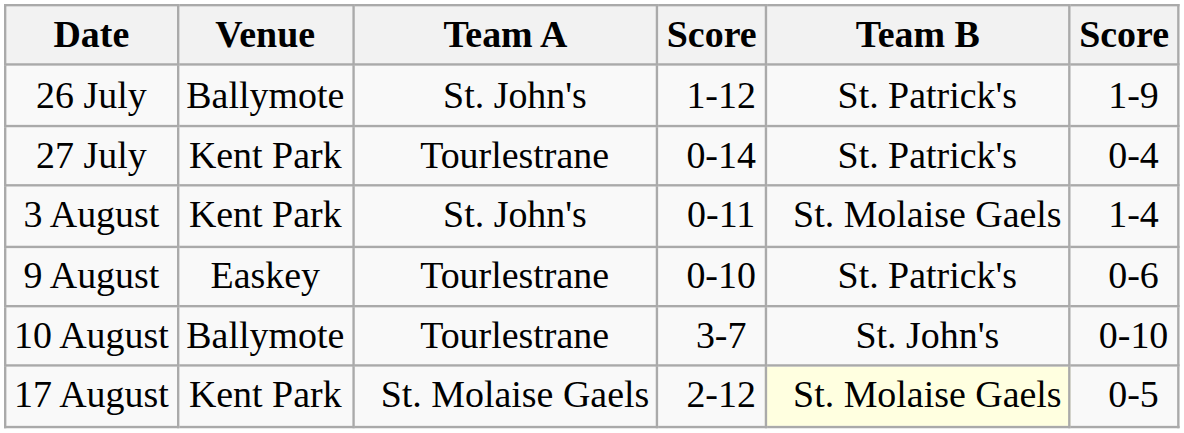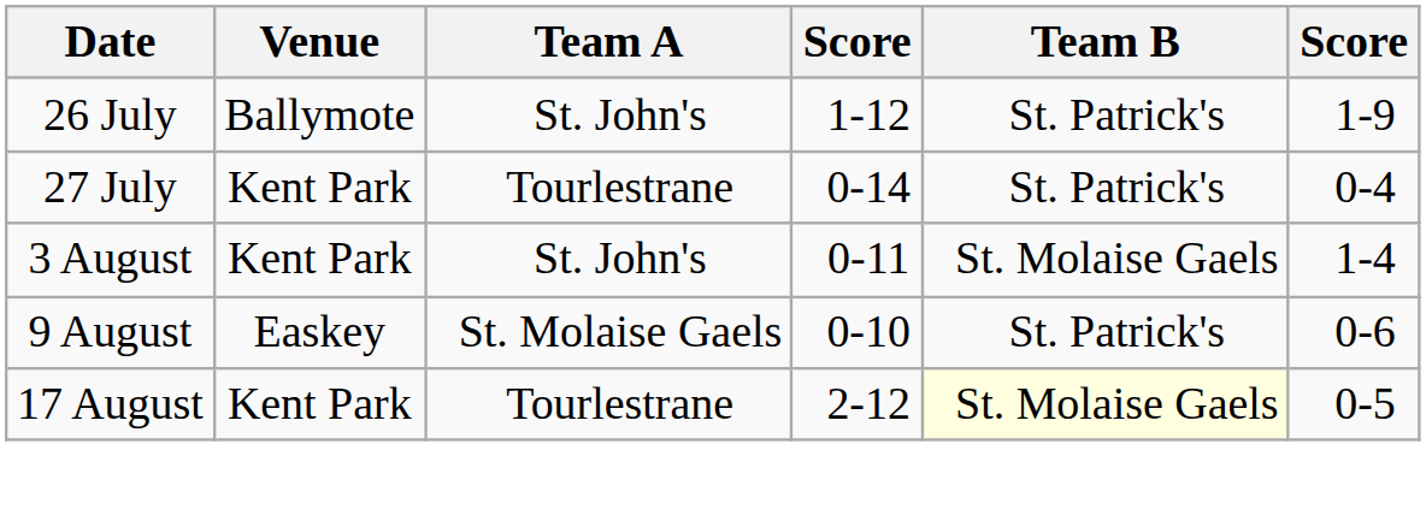 <table class="wikitable">
 <tr>
 <th>Date</th>
 <th>Venue</th>
 <th>Team A</th>
 <th>Score</th>
 <th>Team B</th>
 <th>Score</th>
 </tr>
 <tr align="center">
 <td>26 July</td>
 <td>Ballymote</td>
 <td>  St. John's</td>
 <td>  1-12</td>
 <td>  St. Patrick's</td>
 <td>  1-9</td>
 </tr>
 <tr align="center">
 <td>27 July</td>
 <td>Kent Park</td>
 <td>  Tourlestrane</td>
 <td>  0-14</td>
 <td>  St. Patrick's</td>
 <td>  0-4</td>
 </tr>
 <tr align="center">
 <td>3 August</td>
 <td>Kent Park</td>
 <td>  St. John's</td>
 <td>  0-11</td>
 <td>  St. Molaise Gaels</td>
 <td>  1-4</td>
 </tr>
 <tr align="center">
 <td>9 August</td>
 <td>Easkey</td>
-<td>  Tourlestrane</td>
+<td>  St. Molaise Gaels</td>
 <td>  0-10</td>
 <td>  St. Patrick's</td>
 <td>  0-6</td>
 </tr>
 <tr align="center">
-<td>10 August</td>
-<td>Ballymote</td>
-<td>  Tourlestrane</td>
-<td>  3-7</td>
-<td>  St. John's</td>
-<td>  0-10</td>
-</tr>
-<tr align="center">
 <td>17 August</td>
 <td>Kent Park</td>
-<td>  St. Molaise Gaels</td>
+<td>  Tourlestrane</td>
 <td>  2-12</td>
 <td style="background: lightyellow;">  St. Molaise Gaels</td>
 <td>  0-5</td>
 </tr>
 </table>
